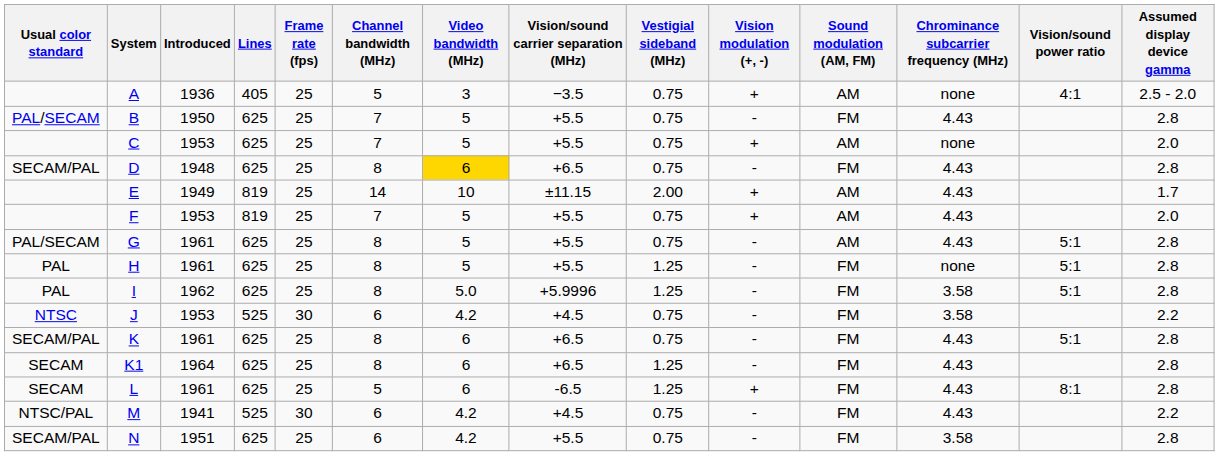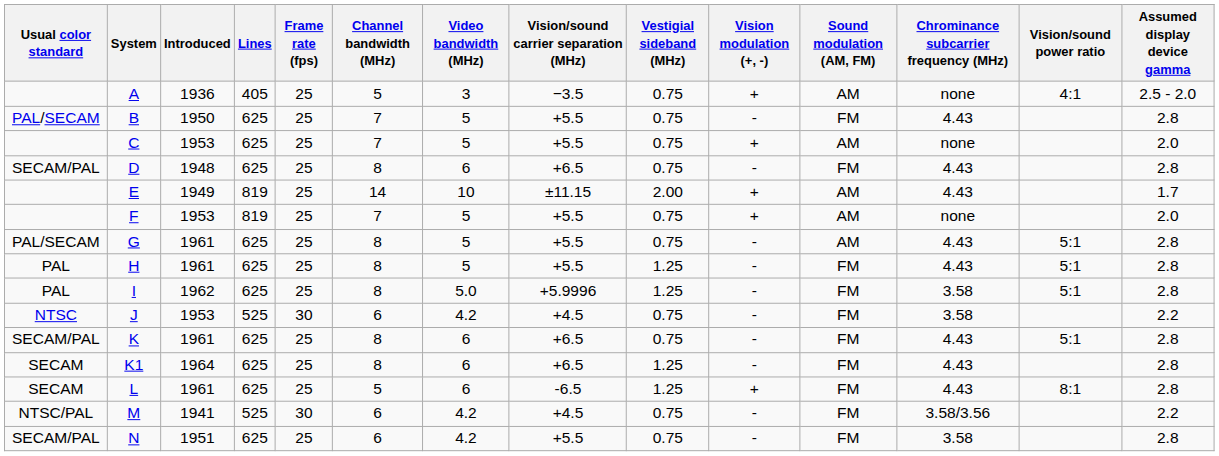 <table class="wikitable sortable" | border="1">
 <tr style="background:rgb (170, 160, 150);">
 <th><small>Usual <a href='#'>color standard</a></small></th>
 <th><small>System</small></th>
 <th><small>Introduced</small></th>
 <th><a href='#'><small>Lines</small></a></th>
 <th><small><a href='#'>Frame rate</a> (fps)</small></th>
 <th><small><a href='#'>Channel</a> bandwidth</small> <small>(MHz)</small></th>
 <th><small><a href='#'>Video bandwidth</a> (MHz)</small></th>
 <th><small>Vision/sound carrier separation (MHz)</small></th>
 <th><small><a href='#'>Vestigial sideband</a> (MHz)</small></th>
 <th><small><a href='#'>Vision modulation</a> (+, -)</small></th>
 <th><small><a href='#'>Sound modulation</a> (AM, FM)</small></th>
 <th><small><a href='#'>Chrominance</a> <a href='#'>subcarrier</a> frequency (MHz)</small></th>
 <th><small>Vision/sound power ratio</small></th>
 <th><small>Assumed display device <a href='#'>gamma</a></small></th>
 </tr>
 <tr style="text-align:center;">
 <td></td>
 <td><a href='#'>A</a></td>
 <td>1936</td>
 <td>405</td>
 <td>25</td>
 <td>5</td>
 <td>3</td>
 <td>−3.5</td>
 <td>0.75</td>
 <td>+</td>
 <td>AM</td>
 <td>none</td>
 <td>4:1</td>
 <td>2.5 - 2.0</td>
 </tr>
 <tr style="text-align:center;">
 <td><a href='#'>PAL</a>/<a href='#'>SECAM</a></td>
 <td><a href='#'>B</a></td>
 <td>1950</td>
 <td>625</td>
 <td>25</td>
 <td>7</td>
 <td>5</td>
 <td>+5.5</td>
 <td>0.75</td>
 <td>-</td>
 <td>FM</td>
 <td>4.43</td>
 <td></td>
 <td>2.8</td>
 </tr>
 <tr style="text-align:center;">
 <td></td>
 <td><a href='#'>C</a></td>
 <td>1953</td>
 <td>625</td>
 <td>25</td>
 <td>7</td>
 <td>5</td>
 <td>+5.5</td>
 <td>0.75</td>
 <td>+</td>
 <td>AM</td>
 <td>none</td>
 <td></td>
 <td>2.0</td>
 </tr>
 <tr style="text-align:center;">
 <td>SECAM/PAL</td>
 <td><a href='#'>D</a></td>
 <td>1948</td>
 <td>625</td>
 <td>25</td>
 <td>8</td>
-<td style="background: gold;">6</td>
+<td>6</td>
 <td>+6.5</td>
 <td>0.75</td>
 <td>-</td>
 <td>FM</td>
 <td>4.43</td>
 <td></td>
 <td>2.8</td>
 </tr>
 <tr style="text-align:center;">
 <td></td>
 <td><a href='#'>E</a></td>
 <td>1949</td>
 <td>819</td>
 <td>25</td>
 <td>14</td>
 <td>10</td>
 <td>±11.15</td>
 <td>2.00</td>
 <td>+</td>
 <td>AM</td>
 <td>4.43</td>
 <td></td>
 <td>1.7</td>
 </tr>
 <tr style="text-align:center;">
 <td></td>
 <td><a href='#'>F</a></td>
 <td>1953</td>
 <td>819</td>
 <td>25</td>
 <td>7</td>
 <td>5</td>
 <td>+5.5</td>
 <td>0.75</td>
 <td>+</td>
 <td>AM</td>
-<td>4.43</td>
+<td>none</td>
 <td></td>
 <td>2.0</td>
 </tr>
 <tr style="text-align:center;">
 <td>PAL/SECAM</td>
 <td><a href='#'>G</a></td>
 <td>1961</td>
 <td>625</td>
 <td>25</td>
 <td>8</td>
 <td>5</td>
 <td>+5.5</td>
 <td>0.75</td>
 <td>-</td>
 <td>AM</td>
 <td>4.43</td>
 <td>5:1</td>
 <td>2.8</td>
 </tr>
 <tr style="text-align:center;">
 <td>PAL</td>
 <td><a href='#'>H</a></td>
 <td>1961</td>
 <td>625</td>
 <td>25</td>
 <td>8</td>
 <td>5</td>
 <td>+5.5</td>
 <td>1.25</td>
 <td>-</td>
 <td>FM</td>
-<td>none</td>
+<td>4.43</td>
 <td>5:1</td>
 <td>2.8</td>
 </tr>
 <tr style="text-align:center;">
 <td>PAL</td>
 <td><a href='#'>I</a></td>
 <td>1962</td>
 <td>625</td>
 <td>25</td>
 <td>8</td>
 <td>5.0</td>
 <td>+5.9996</td>
 <td>1.25</td>
 <td>-</td>
 <td>FM</td>
 <td>3.58</td>
 <td>5:1</td>
 <td>2.8</td>
 </tr>
 <tr style="text-align:center;">
 <td><a href='#'>NTSC</a></td>
 <td><a href='#'>J</a></td>
 <td>1953</td>
 <td>525</td>
 <td>30</td>
 <td>6</td>
 <td>4.2</td>
 <td>+4.5</td>
 <td>0.75</td>
 <td>-</td>
 <td>FM</td>
 <td>3.58</td>
 <td></td>
 <td>2.2</td>
 </tr>
 <tr style="text-align:center;">
 <td>SECAM/PAL</td>
 <td><a href='#'>K</a></td>
 <td>1961</td>
 <td>625</td>
 <td>25</td>
 <td>8</td>
 <td>6</td>
 <td>+6.5</td>
 <td>0.75</td>
 <td>-</td>
 <td>FM</td>
 <td>4.43</td>
 <td>5:1</td>
 <td>2.8</td>
 </tr>
 <tr style="text-align:center;">
 <td>SECAM</td>
 <td><a href='#'>K1</a></td>
 <td>1964</td>
 <td>625</td>
 <td>25</td>
 <td>8</td>
 <td>6</td>
 <td>+6.5</td>
 <td>1.25</td>
 <td>-</td>
 <td>FM</td>
 <td>4.43</td>
 <td></td>
 <td>2.8</td>
 </tr>
 <tr style="text-align:center;">
 <td>SECAM</td>
 <td><a href='#'>L</a></td>
 <td>1961</td>
 <td>625</td>
 <td>25</td>
 <td>5</td>
 <td>6</td>
 <td>-6.5</td>
 <td>1.25</td>
 <td>+</td>
 <td>FM</td>
 <td>4.43</td>
 <td>8:1</td>
 <td>2.8</td>
 </tr>
 <tr style="text-align:center;">
 <td>NTSC/PAL</td>
 <td><a href='#'>M</a></td>
 <td>1941</td>
 <td>525</td>
 <td>30</td>
 <td>6</td>
 <td>4.2</td>
 <td>+4.5</td>
 <td>0.75</td>
 <td>-</td>
 <td>FM</td>
-<td>4.43</td>
+<td>3.58/3.56</td>
 <td></td>
 <td>2.2</td>
 </tr>
 <tr style="text-align:center;">
 <td>SECAM/PAL</td>
 <td><a href='#'>N</a></td>
 <td>1951</td>
 <td>625</td>
 <td>25</td>
 <td>6</td>
 <td>4.2</td>
 <td>+5.5</td>
 <td>0.75</td>
 <td>-</td>
 <td>FM</td>
 <td>3.58</td>
 <td></td>
 <td>2.8</td>
 </tr>
 </table>
